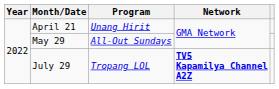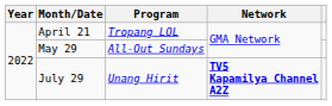 <table class="wikitable">
 <tr>
 <th>Year</th>
 <th>Month/Date</th>
 <th>Program</th>
 <th>Network</th>
 <th></th>
 </tr>
 <tr>
 <td rowspan="3">2022</td>
 <td>April 21</td>
-<td><em><a href='#'>Unang Hirit</a></em></td>
+<td><em><a href='#'>Tropang LOL</a></em></td>
 <td rowspan="2"><a href='#'>GMA Network</a></td>
 <td></td>
 </tr>
 <tr>
 <td>May 29</td>
 <td><em><a href='#'>All-Out Sundays</a></em></td>
 <td></td>
 </tr>
 <tr>
 <td>July 29</td>
-<td><em><a href='#'>Tropang LOL</a></em></td>
+<td><em><a href='#'>Unang Hirit</a></em></td>
 <td><strong><a href='#'>TV5</a><br> <a href='#'>Kapamilya Channel</a><br> <a href='#'>A2Z</a></strong></td>
 <td></td>
 </tr>
 </table>
